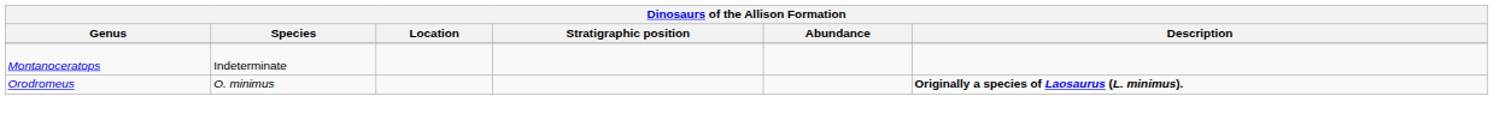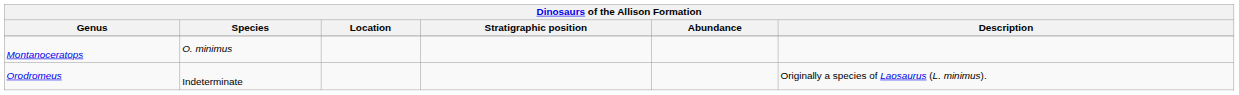 <table class="wikitable" align="center" width="100%">
 <tr>
 <th colspan="7" align="center"><strong><a href='#'>Dinosaurs</a> of the Allison Formation</strong></th>
 </tr>
 <tr>
 <th>Genus</th>
 <th>Species</th>
 <th>Location</th>
 <th>Stratigraphic position</th>
 <th>Abundance</th>
 <th>Description</th>
 </tr>
 <tr>
 </tr>
 <tr>
 </tr>
 <tr>
 <td><br><em><a href='#'>Montanoceratops</a></em></td>
-<td><br>Indeterminate</td>
+<td><em>O. minimus</em></td>
 <td></td>
 <td></td>
 <td></td>
 <td></td>
 </tr>
 <tr>
 <td><em><a href='#'>Orodromeus</a></em></td>
-<td><em>O. minimus</em></td>
+<td><br>Indeterminate</td>
 <td></td>
 <td></td>
 <td></td>
-<td><strong>Originally a species of <em><a href='#'>Laosaurus</a></em> (<em>L. minimus</em>).</strong></td>
+<td>Originally a species of <em><a href='#'>Laosaurus</a></em> (<em>L. minimus</em>).</td>
 </tr>
 </table>
